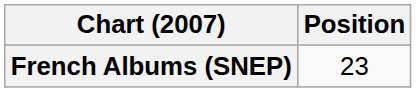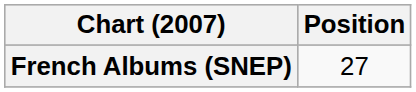 <table class="wikitable plainrowheaders" style="text-align:center">
 <tr>
 <th scope="col">Chart (2007)</th>
 <th scope="col">Position</th>
 </tr>
 <tr>
 <th scope="row">French Albums (SNEP)</th>
-<td>23</td>
+<td>27</td>
 </tr>
 </table>
